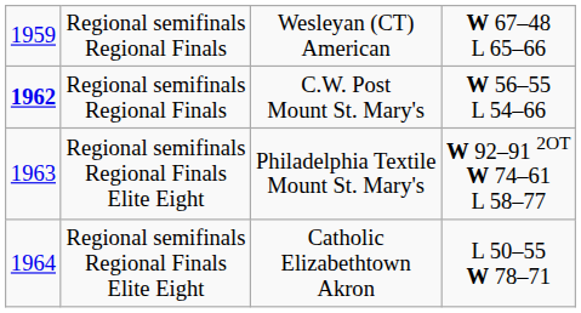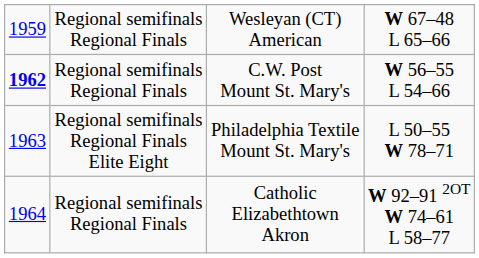 <table class="wikitable">
 <tr align="center">
 <td><a href='#'>1959</a></td>
 <td>Regional semifinals<br>Regional Finals</td>
 <td>Wesleyan (CT)<br>American</td>
 <td><strong>W</strong> 67–48<br>L 65–66</td>
 </tr>
 <tr align="center">
 <td><strong><a href='#'>1962</a></strong></td>
 <td>Regional semifinals<br>Regional Finals</td>
 <td>C.W. Post<br>Mount St. Mary's</td>
 <td><strong>W</strong> 56–55<br>L 54–66</td>
 </tr>
 <tr align="center">
 <td><a href='#'>1963</a></td>
 <td>Regional semifinals<br>Regional Finals<br>Elite Eight</td>
 <td>Philadelphia Textile <br>Mount St. Mary's</td>
-<td><strong>W</strong> 92–91 <sup>2OT</sup><br><strong>W</strong> 74–61<br>L 58–77</td>
+<td>L 50–55<br><strong>W</strong> 78–71</td>
 </tr>
 <tr align="center">
 <td><a href='#'>1964</a></td>
-<td>Regional semifinals<br>Regional Finals<br>Elite Eight</td>
+<td>Regional semifinals<br>Regional Finals</td>
 <td>Catholic<br>Elizabethtown<br>Akron</td>
-<td>L 50–55<br><strong>W</strong> 78–71</td>
+<td><strong>W</strong> 92–91 <sup>2OT</sup><br><strong>W</strong> 74–61<br>L 58–77</td>
 </tr>
 </table>
